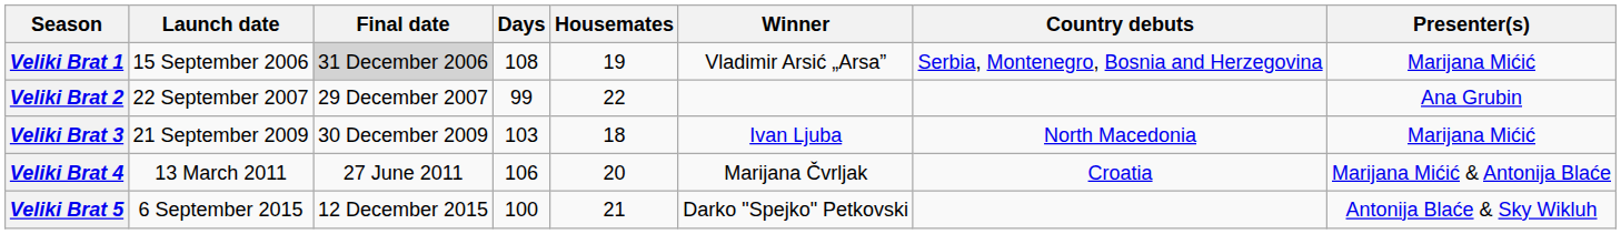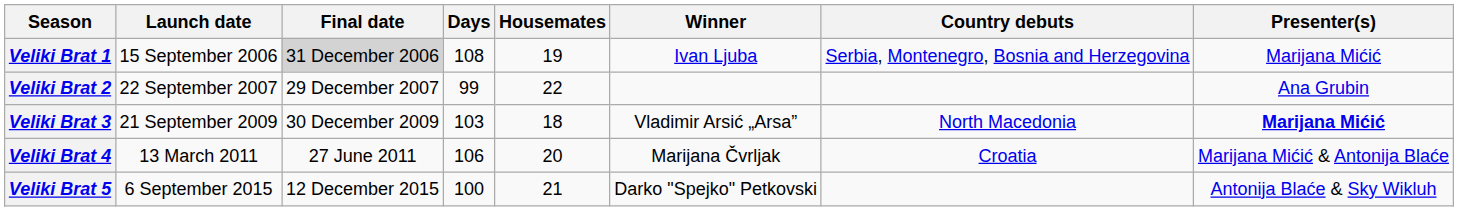 <table class="wikitable" style="text-align:center; font-size:90%; line-height:20px;">
 <tr>
 <th>Season</th>
 <th>Launch date</th>
 <th>Final date</th>
 <th>Days</th>
 <th>Housemates</th>
 <th>Winner</th>
 <th>Country debuts</th>
 <th>Presenter(s)</th>
 </tr>
 <tr>
 <th><em><a href='#'><strong>Veliki Brat 1</strong></a></em></th>
 <td>15 September 2006</td>
 <td style="background: lightgrey;">31 December 2006</td>
 <td>108</td>
 <td>19</td>
-<td>Vladimir Arsić „Arsa”</td>
+<td><a href='#'>Ivan Ljuba</a></td>
 <td><a href='#'>Serbia</a>, <a href='#'>Montenegro</a>, <a href='#'>Bosnia and Herzegovina</a></td>
 <td><a href='#'>Marijana Mićić</a></td>
 </tr>
 <tr>
 <th><em><a href='#'><strong>Veliki Brat 2</strong></a></em></th>
 <td>22 September 2007</td>
 <td>29 December 2007</td>
 <td>99</td>
 <td>22</td>
 <td></td>
 <td></td>
 <td><a href='#'>Ana Grubin</a></td>
 </tr>
 <tr>
 <th><em><a href='#'><strong>Veliki Brat 3</strong></a></em></th>
 <td>21 September 2009</td>
 <td>30 December 2009</td>
 <td>103</td>
 <td>18</td>
-<td><a href='#'>Ivan Ljuba</a></td>
+<td>Vladimir Arsić „Arsa”</td>
 <td><a href='#'>North Macedonia</a></td>
-<td><a href='#'>Marijana Mićić</a></td>
+<td><strong><a href='#'>Marijana Mićić</a></strong></td>
 </tr>
 <tr>
 <th><em><a href='#'><strong>Veliki Brat 4</strong></a></em></th>
 <td>13 March 2011</td>
 <td>27 June 2011</td>
 <td>106</td>
 <td>20</td>
 <td>Marijana Čvrljak</td>
 <td><a href='#'>Croatia</a></td>
 <td><a href='#'>Marijana Mićić</a> & <a href='#'>Antonija Blaće</a></td>
 </tr>
 <tr>
 <th><em><a href='#'><strong>Veliki Brat 5</strong></a></em></th>
 <td>6 September 2015</td>
 <td>12 December 2015</td>
 <td>100</td>
 <td>21</td>
 <td>Darko "Spejko" Petkovski</td>
 <td></td>
 <td><a href='#'>Antonija Blaće</a> & <a href='#'>Sky Wikluh</a></td>
 </tr>
 </table>
